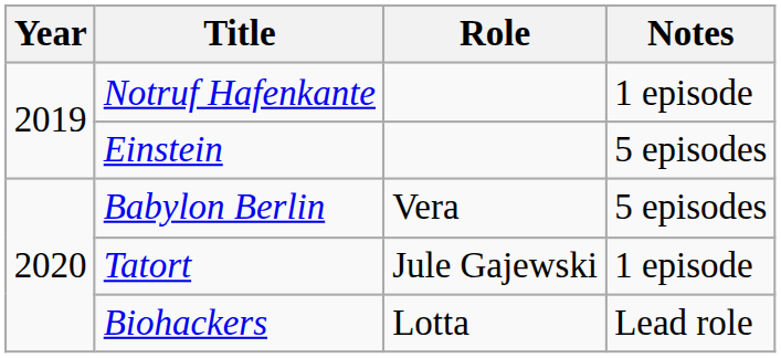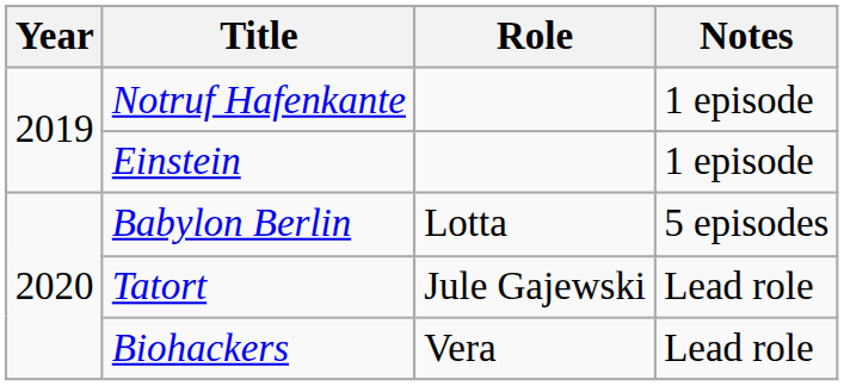 <table class="wikitable sortable">
 <tr>
 <th>Year</th>
 <th>Title</th>
 <th>Role</th>
 <th class="unsortable">Notes</th>
 </tr>
 <tr>
 <td rowspan=2>2019</td>
 <td><em><a href='#'>Notruf Hafenkante</a></em></td>
 <td></td>
 <td>1 episode</td>
 </tr>
 <tr>
 <td><em><a href='#'>Einstein</a></em></td>
 <td></td>
-<td>5 episodes</td>
+<td>1 episode</td>
 </tr>
 <tr>
 <td rowspan=3>2020</td>
 <td><em><a href='#'>Babylon Berlin</a></em></td>
-<td>Vera</td>
+<td>Lotta</td>
 <td>5 episodes</td>
 </tr>
 <tr>
 <td><em><a href='#'>Tatort</a></em></td>
 <td>Jule Gajewski</td>
-<td>1 episode</td>
+<td>Lead role</td>
 </tr>
 <tr>
 <td><em><a href='#'>Biohackers</a></em></td>
-<td>Lotta</td>
+<td>Vera</td>
 <td>Lead role</td>
 </tr>
 </table>
